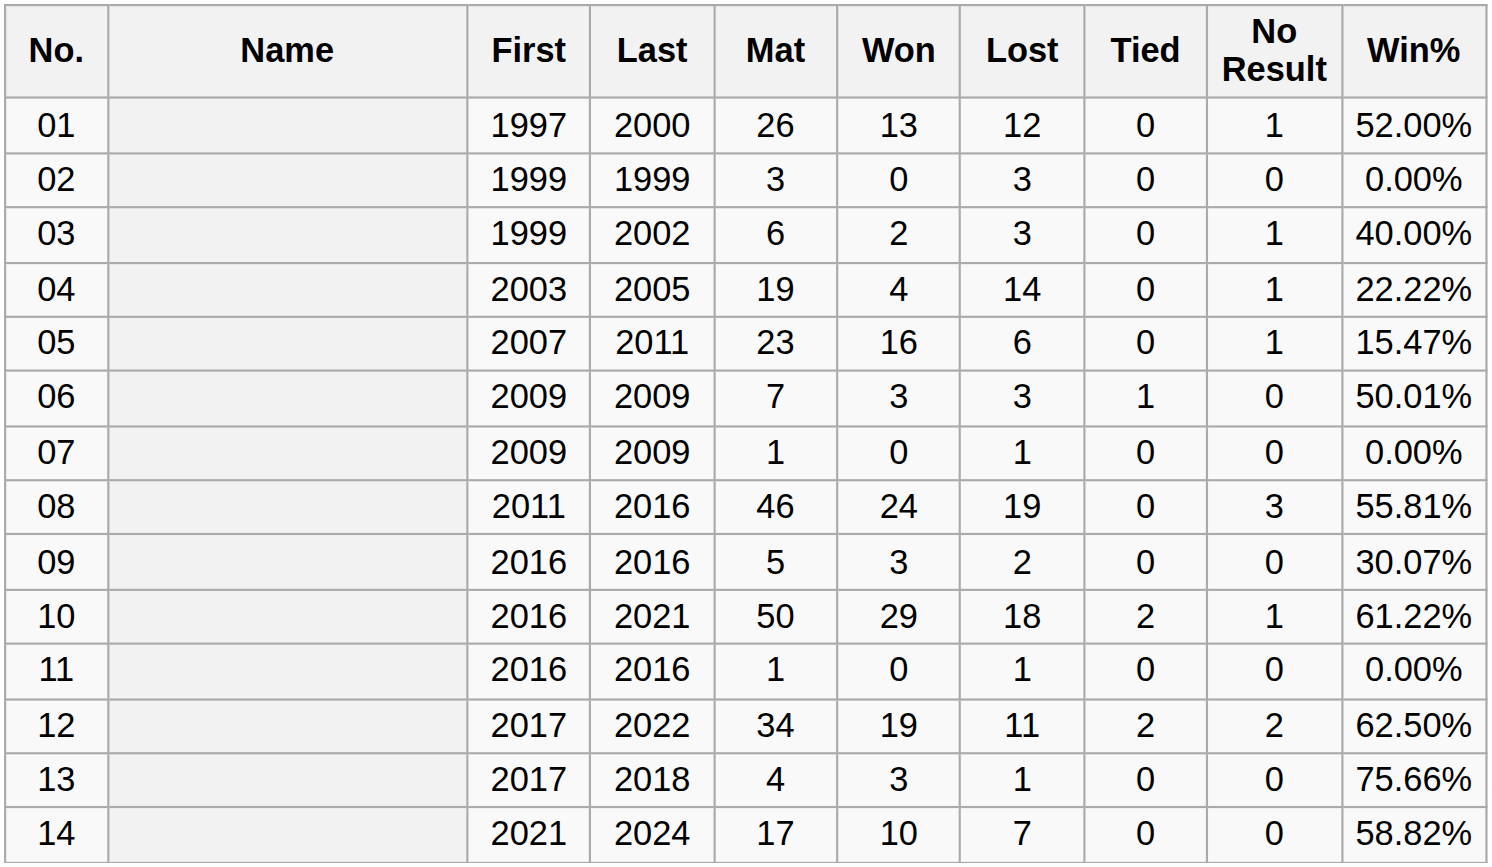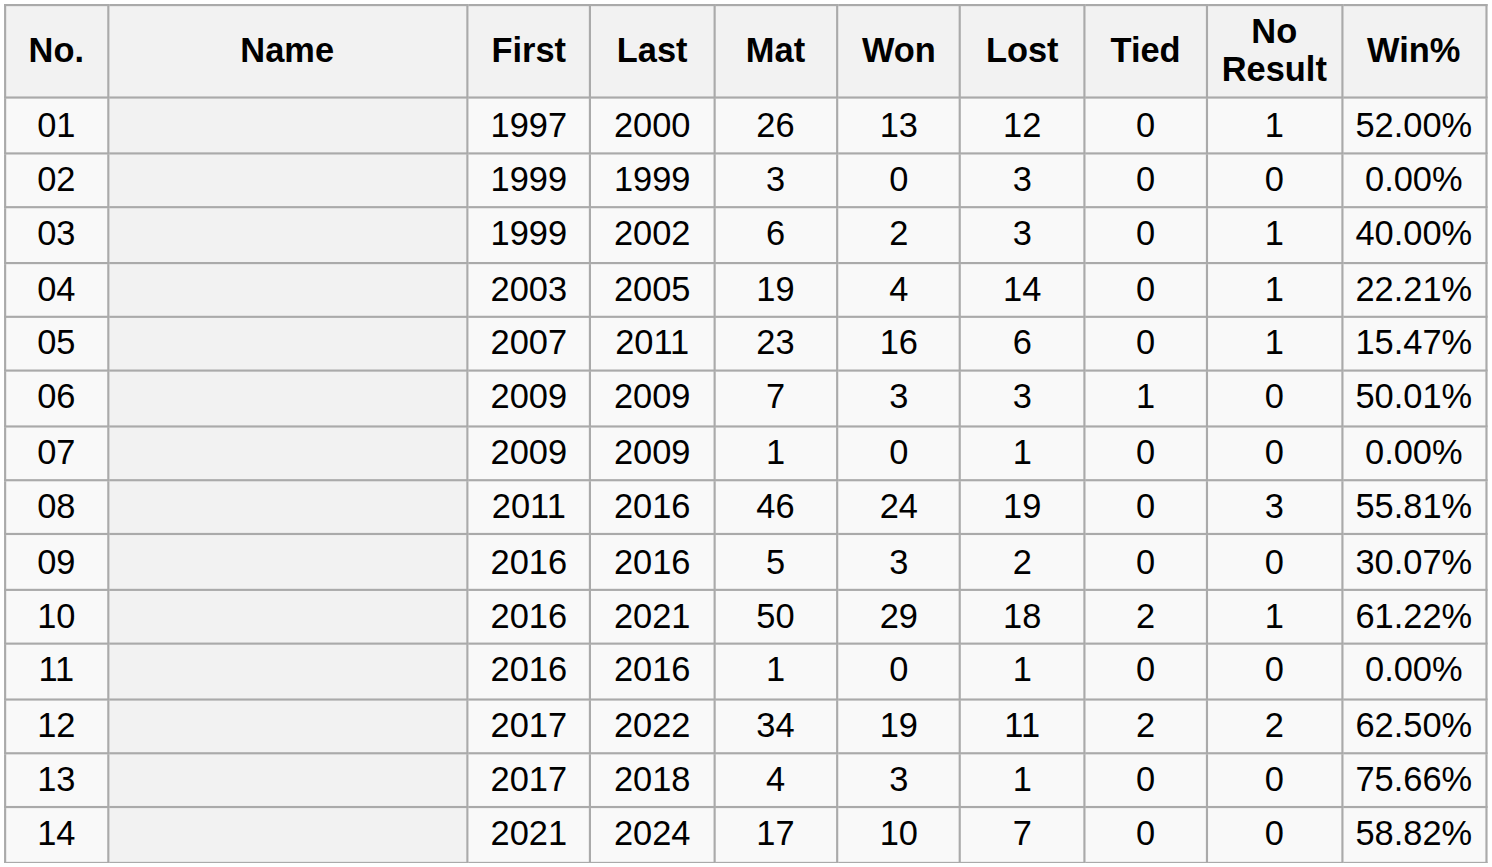 <table class="wikitable sortable plainrowheaders" style="margin: 1em auto 1em auto">
 <tr>
 <th width="40" scope="col">No.</th>
 <th width="160" scope="col">Name</th>
 <th width="50" scope="col">First</th>
 <th width="50" scope="col">Last</th>
 <th width="50" scope="col">Mat</th>
 <th width="50" scope="col">Won</th>
 <th width="50" scope="col">Lost</th>
 <th width="50" scope="col">Tied</th>
 <th width="55" scope="col">No Result</th>
 <th width="60" scope="col">Win%</th>
 </tr>
 <tr align=center>
 <td><span>0</span>1</td>
 <th align=left scope="row"></th>
 <td>1997</td>
 <td>2000</td>
 <td>26</td>
 <td>13</td>
 <td>12</td>
 <td>0</td>
 <td>1</td>
 <td>52.00%</td>
 </tr>
 <tr align=center>
 <td><span>0</span>2</td>
 <th align=left scope="row"></th>
 <td>1999</td>
 <td>1999</td>
 <td>3</td>
 <td>0</td>
 <td>3</td>
 <td>0</td>
 <td>0</td>
 <td>0.00%</td>
 </tr>
 <tr align=center>
 <td><span>0</span>3</td>
 <th align=left scope="row"></th>
 <td>1999</td>
 <td>2002</td>
 <td>6</td>
 <td>2</td>
 <td>3</td>
 <td>0</td>
 <td>1</td>
 <td>40.00%</td>
 </tr>
 <tr align=center>
 <td><span>0</span>4</td>
 <th align=left scope="row"></th>
 <td>2003</td>
 <td>2005</td>
 <td>19</td>
 <td>4</td>
 <td>14</td>
 <td>0</td>
 <td>1</td>
-<td>22.22%</td>
+<td>22.21%</td>
 </tr>
 <tr align=center>
 <td><span>0</span>5</td>
 <th align=left scope="row"></th>
 <td>2007</td>
 <td>2011</td>
 <td>23</td>
 <td>16</td>
 <td>6</td>
 <td>0</td>
 <td>1</td>
 <td>15.47%</td>
 </tr>
 <tr align=center>
 <td><span>0</span>6</td>
 <th align=left scope="row"></th>
 <td>2009</td>
 <td>2009</td>
 <td>7</td>
 <td>3</td>
 <td>3</td>
 <td>1</td>
 <td>0</td>
 <td>50.01%</td>
 </tr>
 <tr align=center>
 <td><span>0</span>7</td>
 <th align=left scope="row"></th>
 <td>2009</td>
 <td>2009</td>
 <td>1</td>
 <td>0</td>
 <td>1</td>
 <td>0</td>
 <td>0</td>
 <td>0.00%</td>
 </tr>
 <tr align=center>
 <td><span>0</span>8</td>
 <th align=left scope="row"></th>
 <td>2011</td>
 <td>2016</td>
 <td>46</td>
 <td>24</td>
 <td>19</td>
 <td>0</td>
 <td>3</td>
 <td>55.81%</td>
 </tr>
 <tr align=center>
 <td><span>0</span>9</td>
 <th align=left scope="row"></th>
 <td>2016</td>
 <td>2016</td>
 <td>5</td>
 <td>3</td>
 <td>2</td>
 <td>0</td>
 <td>0</td>
 <td>30.07%</td>
 </tr>
 <tr align=center>
 <td>10</td>
 <th align=left scope="row"></th>
 <td>2016</td>
 <td>2021</td>
 <td>50</td>
 <td>29</td>
 <td>18</td>
 <td>2</td>
 <td>1</td>
 <td>61.22%</td>
 </tr>
 <tr align=center>
 <td>11</td>
 <th align=left scope="row"></th>
 <td>2016</td>
 <td>2016</td>
 <td>1</td>
 <td>0</td>
 <td>1</td>
 <td>0</td>
 <td>0</td>
 <td>0.00%</td>
 </tr>
 <tr align=center>
 <td>12</td>
 <th align=left scope="row"></th>
 <td>2017</td>
 <td>2022</td>
 <td>34</td>
 <td>19</td>
 <td>11</td>
 <td>2</td>
 <td>2</td>
 <td>62.50%</td>
 </tr>
 <tr align=center>
 <td>13</td>
 <th align=left scope="row"></th>
 <td>2017</td>
 <td>2018</td>
 <td>4</td>
 <td>3</td>
 <td>1</td>
 <td>0</td>
 <td>0</td>
 <td>75.66%</td>
 </tr>
 <tr align=center>
 <td>14</td>
 <th align=left scope="row"></th>
 <td>2021</td>
 <td>2024</td>
 <td>17</td>
 <td>10</td>
 <td>7</td>
 <td>0</td>
 <td>0</td>
 <td>58.82%</td>
 </tr>
 </table>
